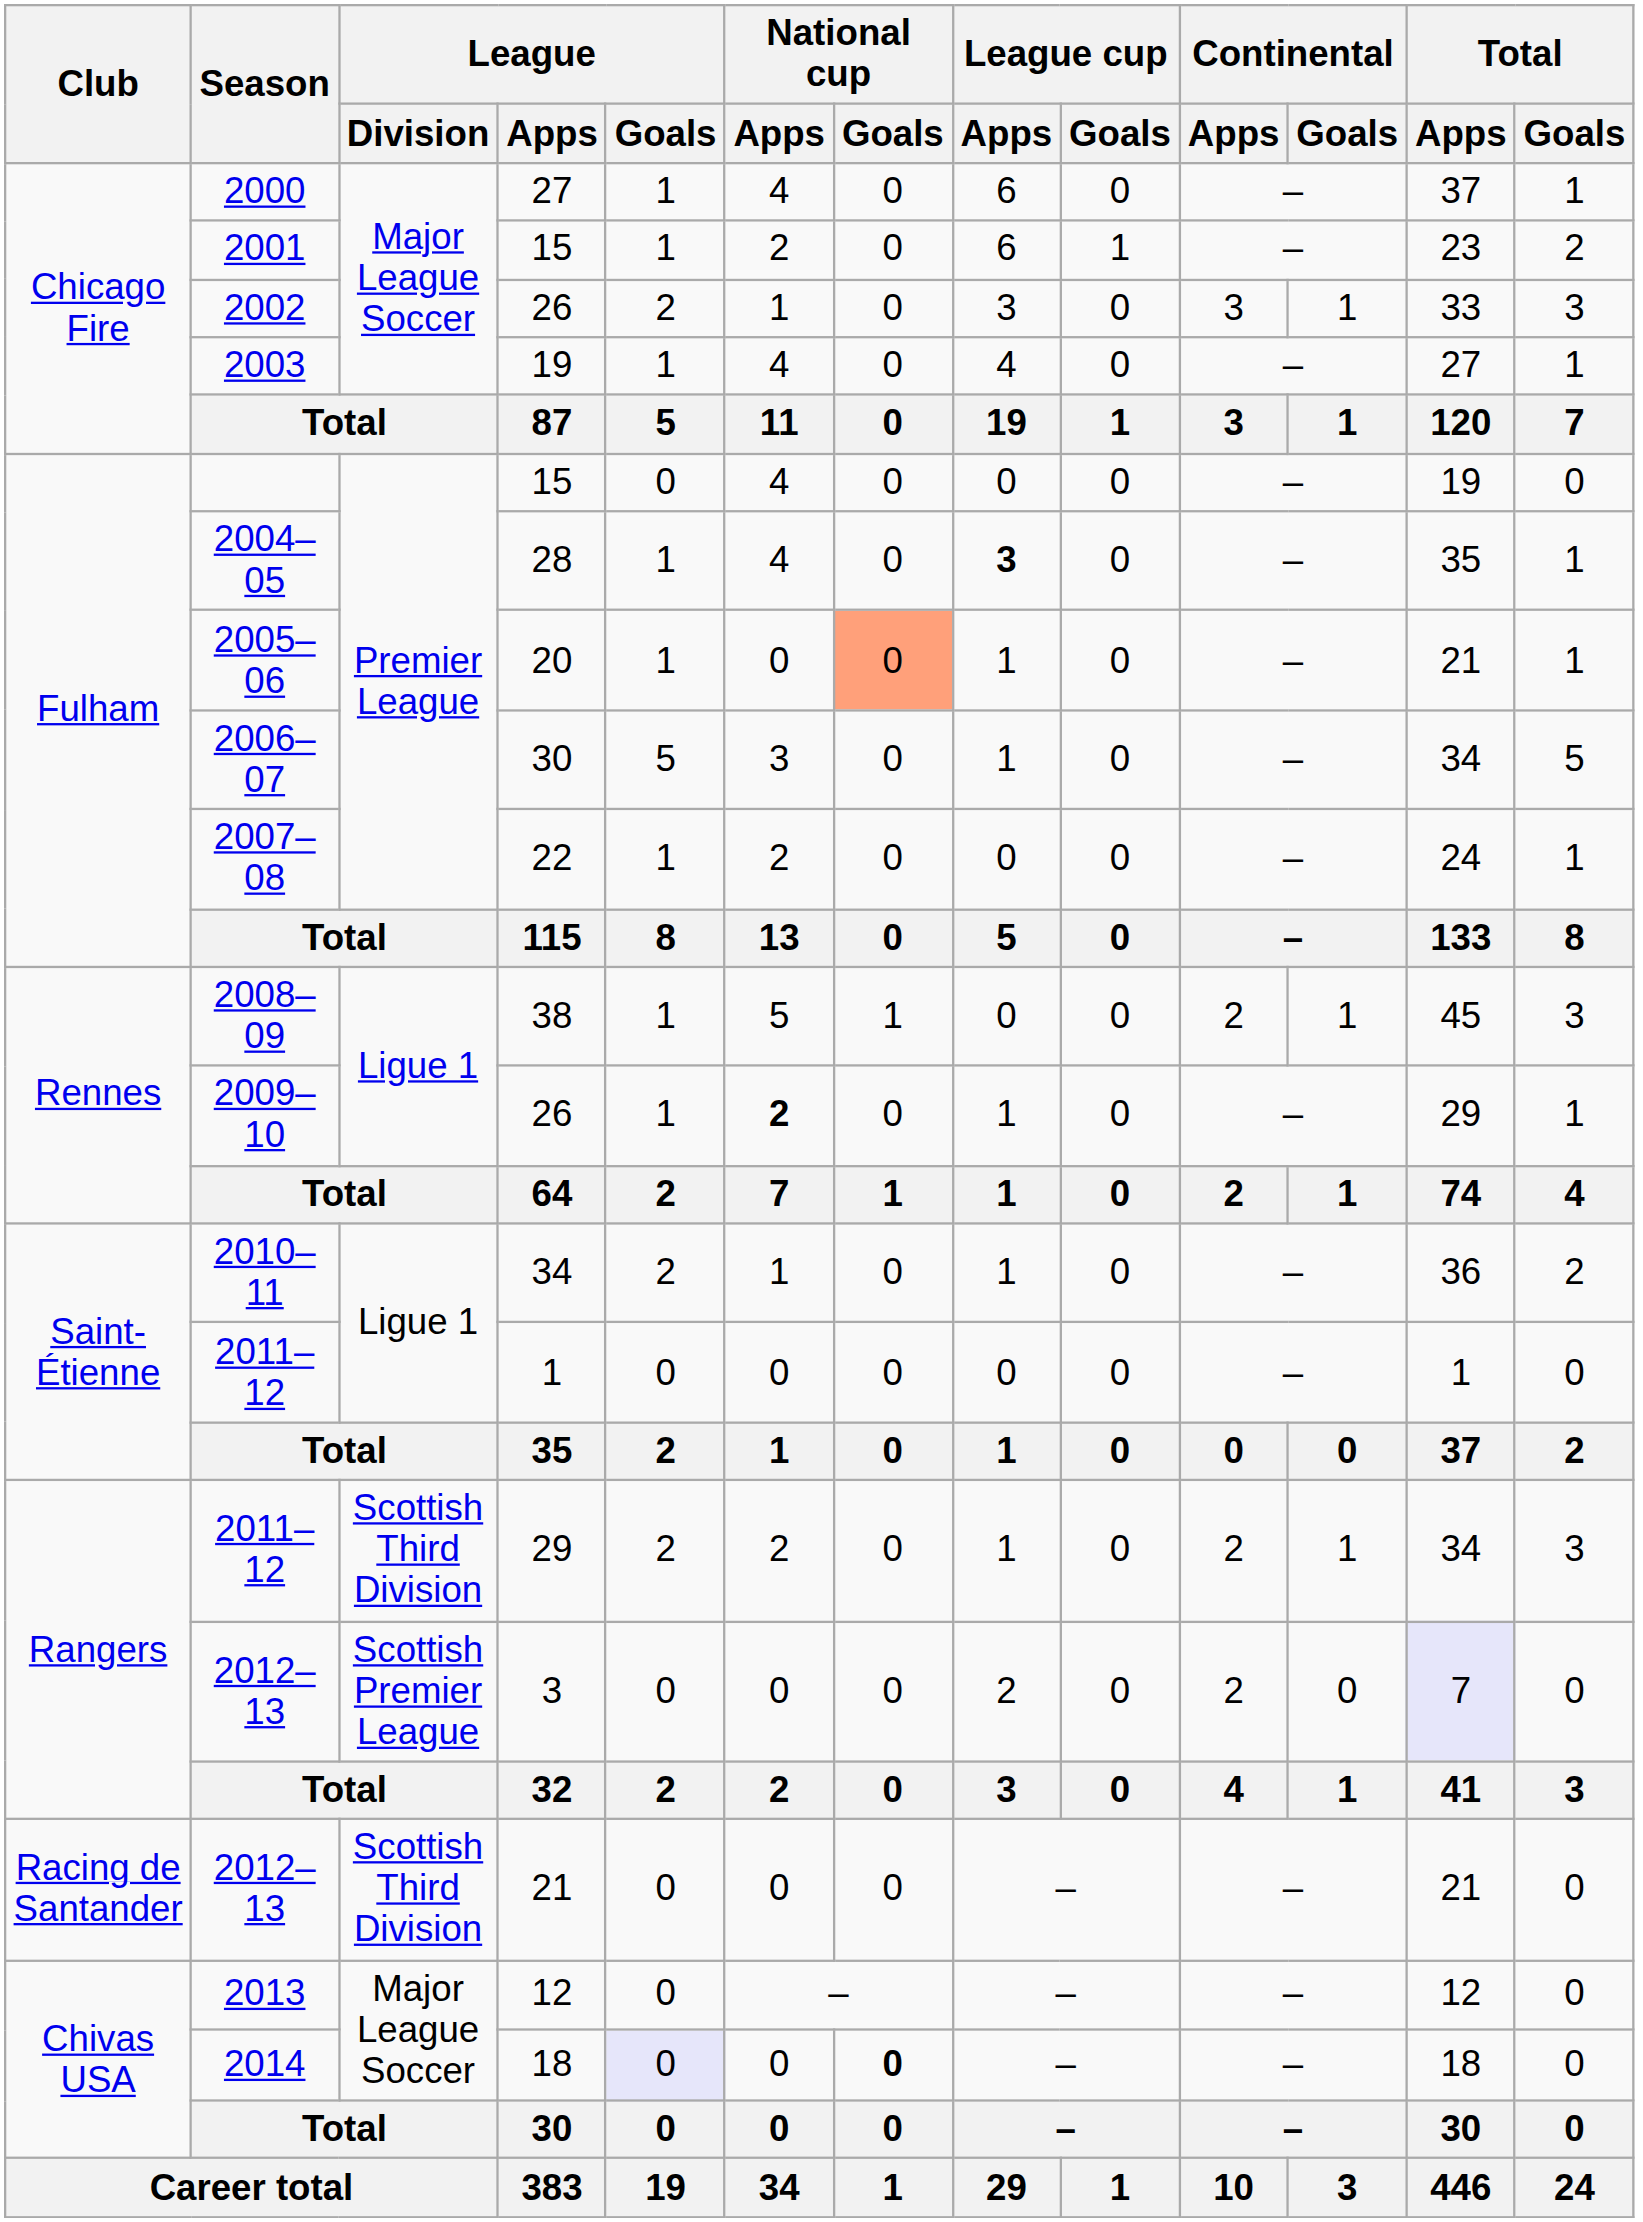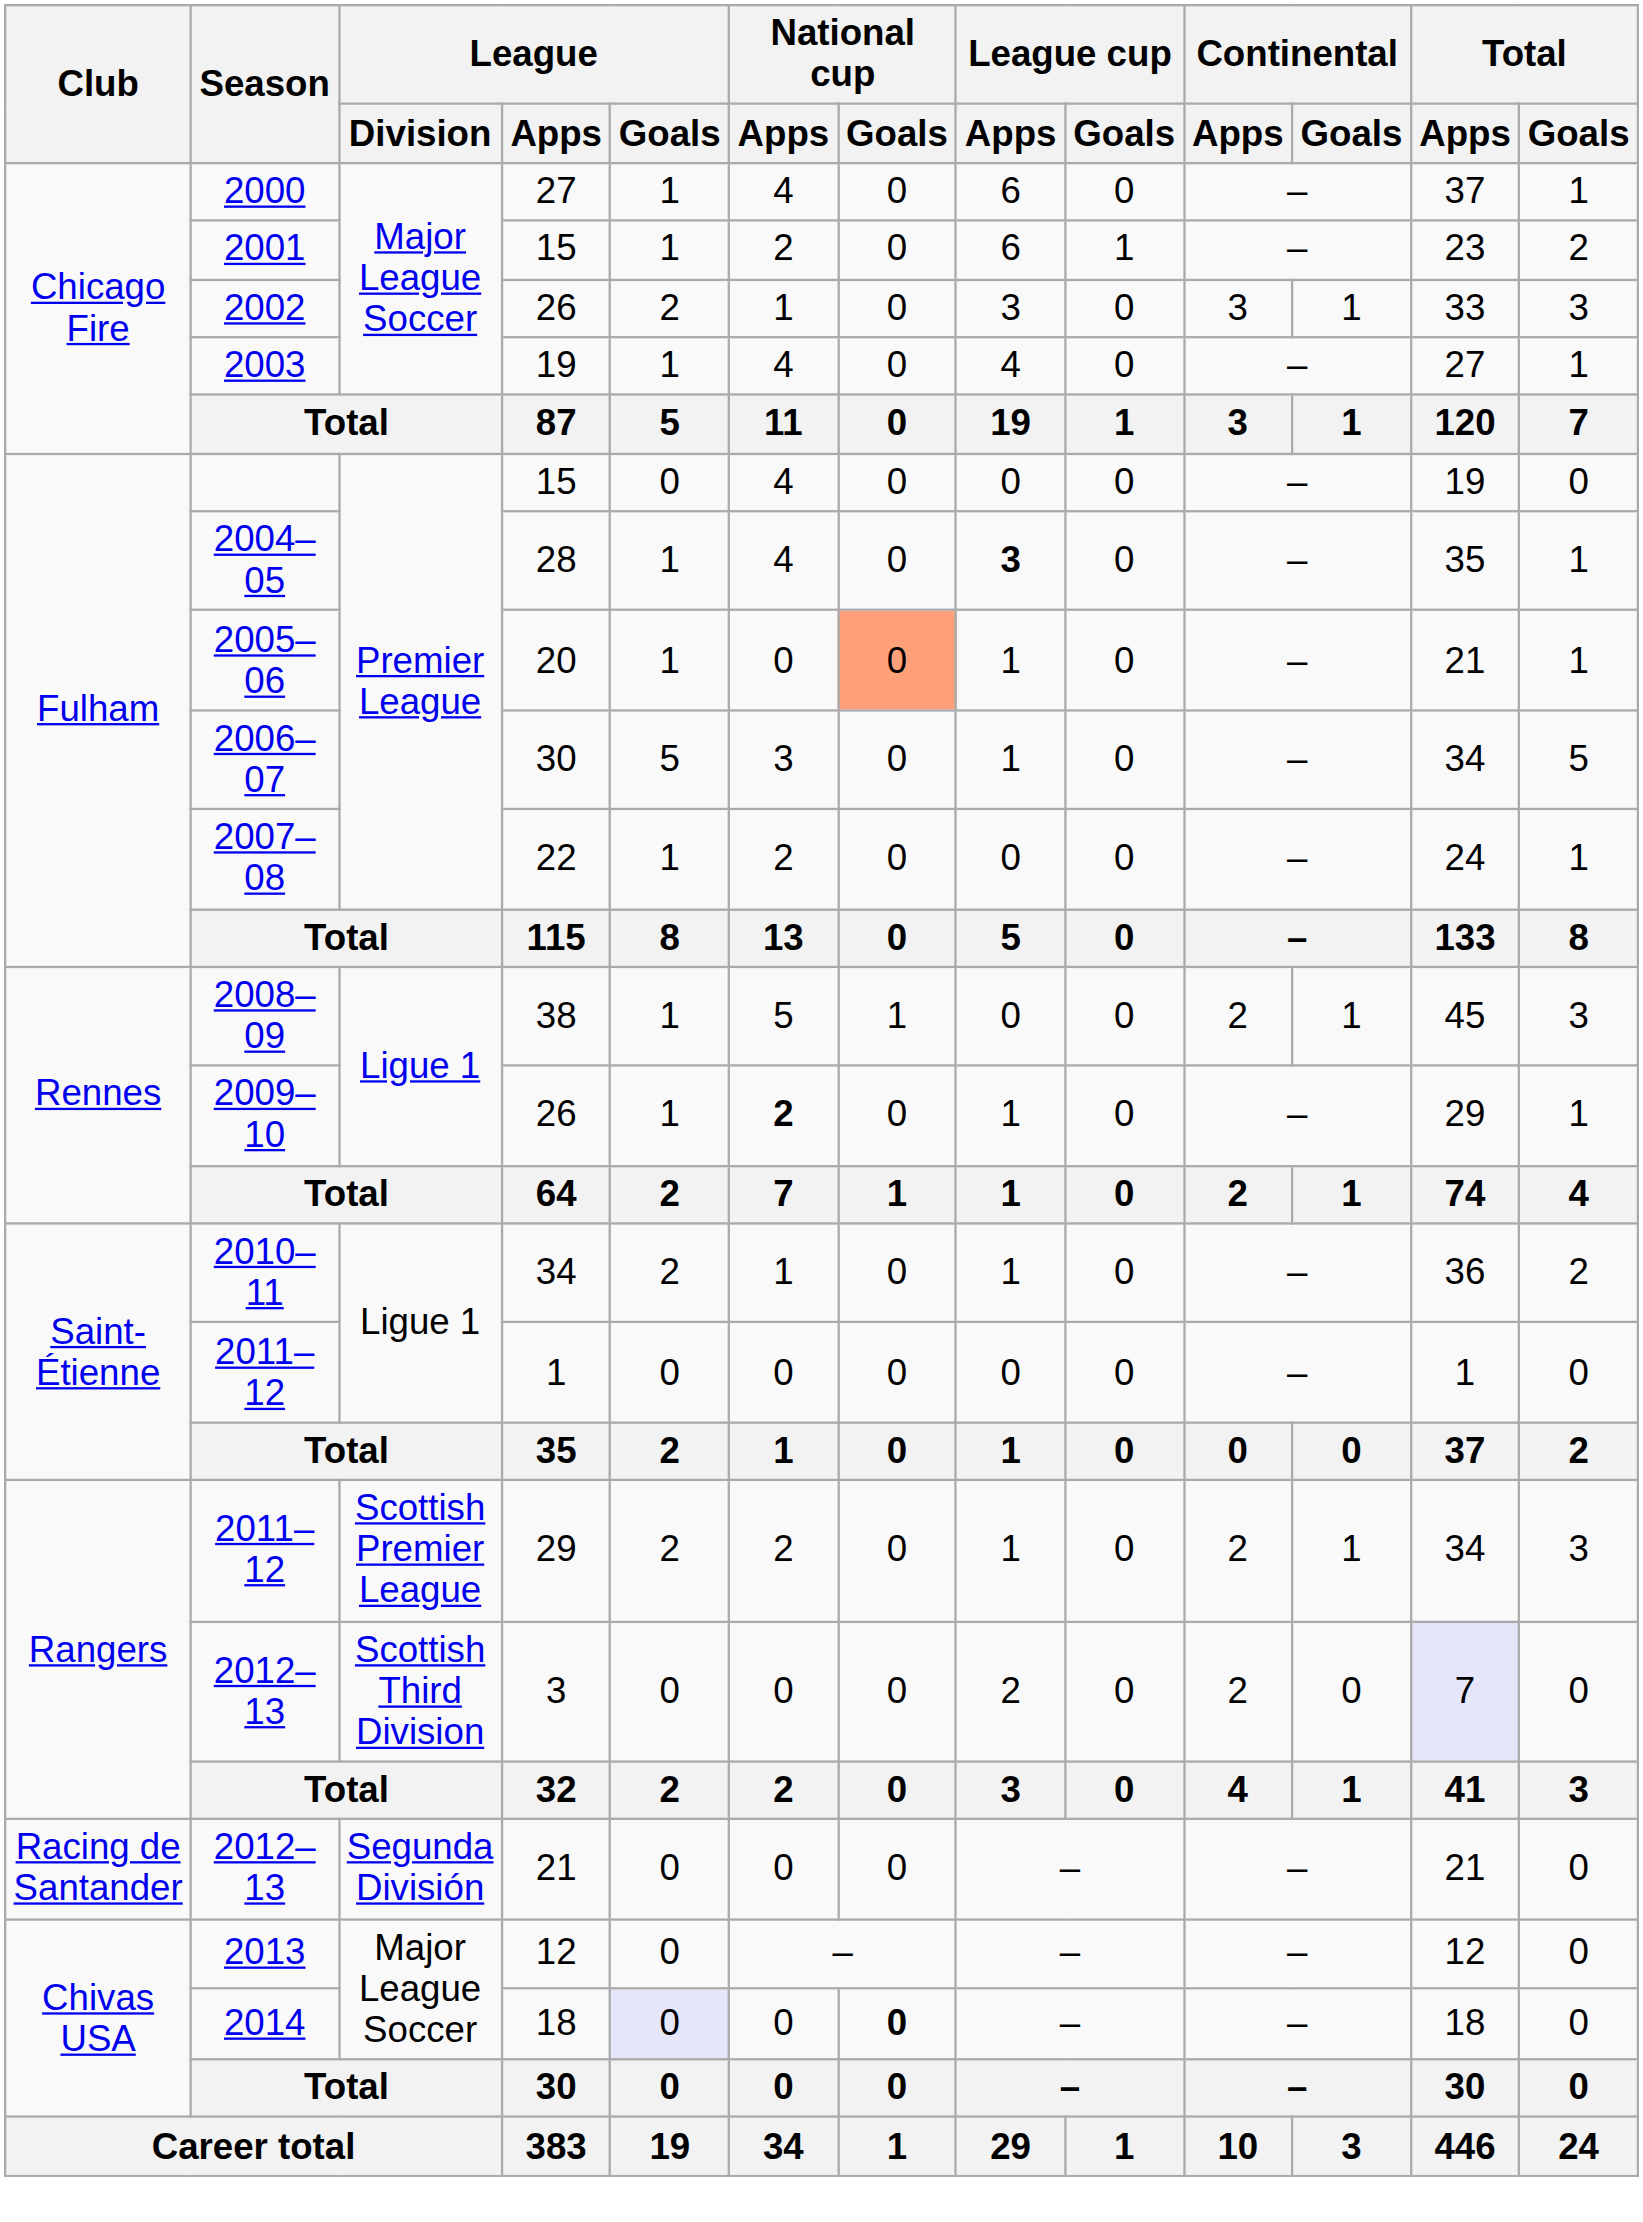 <table class="wikitable" style="text-align: center;">
 <tr>
 <th rowspan="2">Club</th>
 <th rowspan="2">Season</th>
 <th colspan="3">League</th>
 <th colspan="2">National cup</th>
 <th colspan="2">League cup</th>
 <th colspan="2">Continental</th>
 <th colspan="2">Total</th>
 </tr>
 <tr>
 <th>Division</th>
 <th>Apps</th>
 <th>Goals</th>
 <th>Apps</th>
 <th>Goals</th>
 <th>Apps</th>
 <th>Goals</th>
 <th>Apps</th>
 <th>Goals</th>
 <th>Apps</th>
 <th>Goals</th>
 </tr>
 <tr>
 <td rowspan="5"><a href='#'>Chicago Fire</a></td>
 <td><a href='#'>2000</a></td>
 <td rowspan="4"><a href='#'>Major League Soccer</a></td>
 <td>27</td>
 <td>1</td>
 <td>4</td>
 <td>0</td>
 <td>6</td>
 <td>0</td>
 <td colspan="2">–</td>
 <td>37</td>
 <td>1</td>
 </tr>
 <tr>
 <td><a href='#'>2001</a></td>
 <td>15</td>
 <td>1</td>
 <td>2</td>
 <td>0</td>
 <td>6</td>
 <td>1</td>
 <td colspan="2">–</td>
 <td>23</td>
 <td>2</td>
 </tr>
 <tr>
 <td><a href='#'>2002</a></td>
 <td>26</td>
 <td>2</td>
 <td>1</td>
 <td>0</td>
 <td>3</td>
 <td>0</td>
 <td>3</td>
 <td>1</td>
 <td>33</td>
 <td>3</td>
 </tr>
 <tr>
 <td><a href='#'>2003</a></td>
 <td>19</td>
 <td>1</td>
 <td>4</td>
 <td>0</td>
 <td>4</td>
 <td>0</td>
 <td colspan="2">–</td>
 <td>27</td>
 <td>1</td>
 </tr>
 <tr>
 <th colspan="2">Total</th>
 <th>87</th>
 <th>5</th>
 <th>11</th>
 <th>0</th>
 <th>19</th>
 <th>1</th>
 <th>3</th>
 <th>1</th>
 <th>120</th>
 <th>7</th>
 </tr>
 <tr>
 <td rowspan="6"><a href='#'>Fulham</a></td>
 <td></td>
 <td rowspan="5"><a href='#'>Premier League</a></td>
 <td>15</td>
 <td>0</td>
 <td>4</td>
 <td>0</td>
 <td>0</td>
 <td>0</td>
 <td colspan="2">–</td>
 <td>19</td>
 <td>0</td>
 </tr>
 <tr>
 <td><a href='#'>2004–05</a></td>
 <td>28</td>
 <td>1</td>
 <td>4</td>
 <td>0</td>
 <td><strong>3</strong></td>
 <td>0</td>
 <td colspan="2">–</td>
 <td>35</td>
 <td>1</td>
 </tr>
 <tr>
 <td><a href='#'>2005–06</a></td>
 <td>20</td>
 <td>1</td>
 <td>0</td>
 <td style="background: lightsalmon;">0</td>
 <td>1</td>
 <td>0</td>
 <td colspan="2">–</td>
 <td>21</td>
 <td>1</td>
 </tr>
 <tr>
 <td><a href='#'>2006–07</a></td>
 <td>30</td>
 <td>5</td>
 <td>3</td>
 <td>0</td>
 <td>1</td>
 <td>0</td>
 <td colspan="2">–</td>
 <td>34</td>
 <td>5</td>
 </tr>
 <tr>
 <td><a href='#'>2007–08</a></td>
 <td>22</td>
 <td>1</td>
 <td>2</td>
 <td>0</td>
 <td>0</td>
 <td>0</td>
 <td colspan="2">–</td>
 <td>24</td>
 <td>1</td>
 </tr>
 <tr>
 <th colspan="2">Total</th>
 <th>115</th>
 <th>8</th>
 <th>13</th>
 <th>0</th>
 <th>5</th>
 <th>0</th>
 <th colspan="2">–</th>
 <th>133</th>
 <th>8</th>
 </tr>
 <tr>
 <td rowspan="3"><a href='#'>Rennes</a></td>
 <td><a href='#'>2008–09</a></td>
 <td rowspan="2"><a href='#'>Ligue 1</a></td>
 <td>38</td>
 <td>1</td>
 <td>5</td>
 <td>1</td>
 <td>0</td>
 <td>0</td>
 <td>2</td>
 <td>1</td>
 <td>45</td>
 <td>3</td>
 </tr>
 <tr>
 <td><a href='#'>2009–10</a></td>
 <td>26</td>
 <td>1</td>
 <td><strong>2</strong></td>
 <td>0</td>
 <td>1</td>
 <td>0</td>
 <td colspan="2">–</td>
 <td>29</td>
 <td>1</td>
 </tr>
 <tr>
 <th colspan="2">Total</th>
 <th>64</th>
 <th>2</th>
 <th>7</th>
 <th>1</th>
 <th>1</th>
 <th>0</th>
 <th>2</th>
 <th>1</th>
 <th>74</th>
 <th>4</th>
 </tr>
 <tr>
 <td rowspan="3"><a href='#'>Saint-Étienne</a></td>
 <td><a href='#'>2010–11</a></td>
 <td rowspan="2">Ligue 1</td>
 <td>34</td>
 <td>2</td>
 <td>1</td>
 <td>0</td>
 <td>1</td>
 <td>0</td>
 <td colspan="2">–</td>
 <td>36</td>
 <td>2</td>
 </tr>
 <tr>
 <td><a href='#'>2011–12</a></td>
 <td>1</td>
 <td>0</td>
 <td>0</td>
 <td>0</td>
 <td>0</td>
 <td>0</td>
 <td colspan="2">–</td>
 <td>1</td>
 <td>0</td>
 </tr>
 <tr>
 <th colspan="2">Total</th>
 <th>35</th>
 <th>2</th>
 <th>1</th>
 <th>0</th>
 <th>1</th>
 <th>0</th>
 <th>0</th>
 <th>0</th>
 <th>37</th>
 <th>2</th>
 </tr>
 <tr>
 <td rowspan="3"><a href='#'>Rangers</a></td>
 <td><a href='#'>2011–12</a></td>
-<td><a href='#'>Scottish Third Division</a></td>
+<td><a href='#'>Scottish Premier League</a></td>
 <td>29</td>
 <td>2</td>
 <td>2</td>
 <td>0</td>
 <td>1</td>
 <td>0</td>
 <td>2</td>
 <td>1</td>
 <td>34</td>
 <td>3</td>
 </tr>
 <tr>
 <td><a href='#'>2012–13</a></td>
-<td><a href='#'>Scottish Premier League</a></td>
+<td><a href='#'>Scottish Third Division</a></td>
 <td>3</td>
 <td>0</td>
 <td>0</td>
 <td>0</td>
 <td>2</td>
 <td>0</td>
 <td>2</td>
 <td>0</td>
 <td style="background: lavender;">7</td>
 <td>0</td>
 </tr>
 <tr>
 <th colspan="2">Total</th>
 <th>32</th>
 <th>2</th>
 <th>2</th>
 <th>0</th>
 <th>3</th>
 <th>0</th>
 <th>4</th>
 <th>1</th>
 <th>41</th>
 <th>3</th>
 </tr>
 <tr>
 <td><a href='#'>Racing de Santander</a></td>
 <td><a href='#'>2012–13</a></td>
-<td><a href='#'>Scottish Third Division</a></td>
+<td><a href='#'>Segunda División</a></td>
 <td>21</td>
 <td>0</td>
 <td>0</td>
 <td>0</td>
 <td colspan="2">–</td>
 <td colspan="2">–</td>
 <td>21</td>
 <td>0</td>
 </tr>
 <tr>
 <td rowspan="3"><a href='#'>Chivas USA</a></td>
 <td><a href='#'>2013</a></td>
 <td rowspan="2">Major League Soccer</td>
 <td>12</td>
 <td>0</td>
 <td colspan="2">–</td>
 <td colspan="2">–</td>
 <td colspan="2">–</td>
 <td>12</td>
 <td>0</td>
 </tr>
 <tr>
 <td><a href='#'>2014</a></td>
 <td>18</td>
 <td style="background: lavender;">0</td>
 <td>0</td>
 <td><strong>0</strong></td>
 <td colspan="2">–</td>
 <td colspan="2">–</td>
 <td>18</td>
 <td>0</td>
 </tr>
 <tr>
 <th colspan="2">Total</th>
 <th>30</th>
 <th>0</th>
 <th>0</th>
 <th>0</th>
 <th colspan="2">–</th>
 <th colspan="2">–</th>
 <th>30</th>
 <th>0</th>
 </tr>
 <tr>
 <th colspan="3">Career total</th>
 <th>383</th>
 <th>19</th>
 <th>34</th>
 <th>1</th>
 <th>29</th>
 <th>1</th>
 <th>10</th>
 <th>3</th>
 <th>446</th>
 <th>24</th>
 </tr>
 </table>
